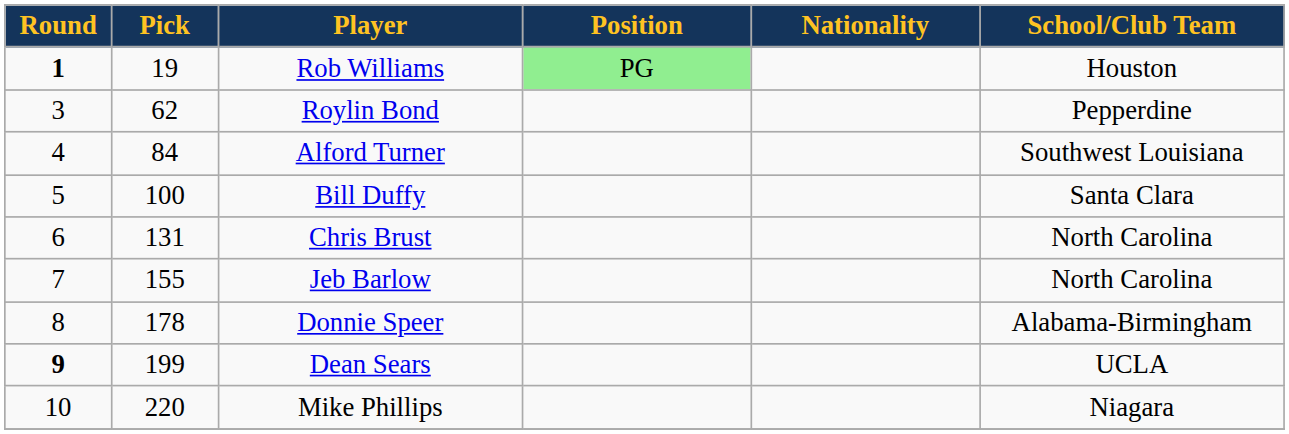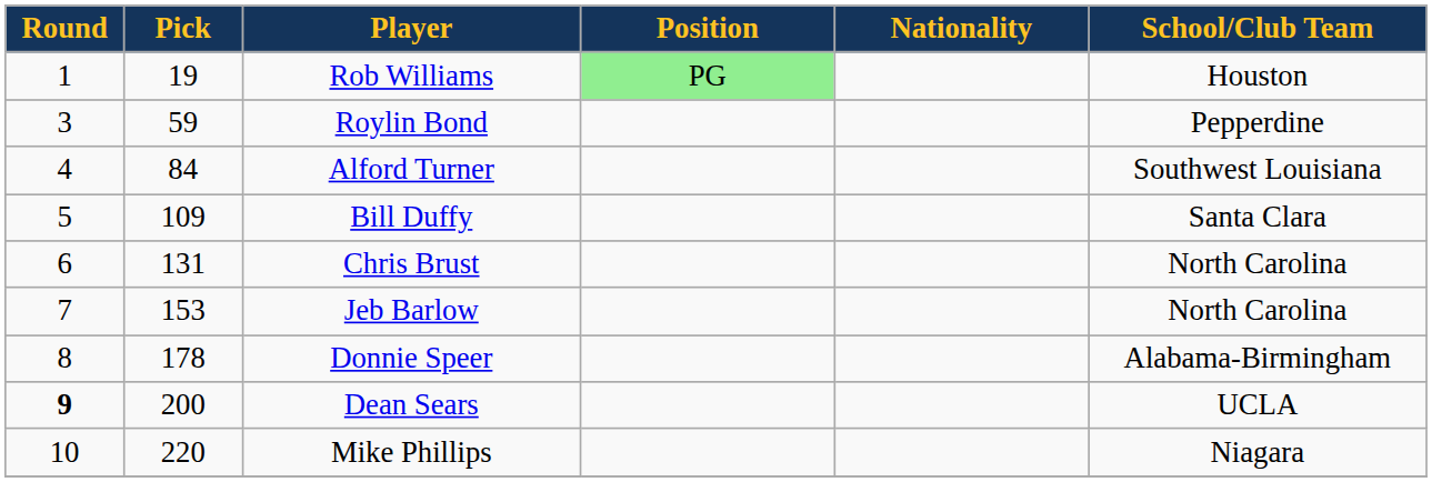 <table class="wikitable sortable sortable">
 <tr>
 <th style="background:#14345B;color:#ffc322;" width="7%">Round</th>
 <th style="background:#14345B;color:#ffc322;" width="7%">Pick</th>
 <th style="background:#14345B;color:#ffc322;" width="20%">Player</th>
 <th style="background:#14345B;color:#ffc322;" width="15%">Position</th>
 <th style="background:#14345B;color:#ffc322;" width="15%">Nationality</th>
 <th style="background:#14345B;color:#ffc322;" width="20%">School/Club Team</th>
 </tr>
 <tr style="text-align: center">
-<td><strong>1</strong></td>
+<td>1</td>
 <td>19</td>
 <td><a href='#'>Rob Williams</a></td>
 <td style="background: lightgreen;">PG</td>
 <td></td>
 <td>Houston</td>
 </tr>
 <tr style="text-align: center">
 <td>3</td>
-<td>62</td>
+<td>59</td>
 <td><a href='#'>Roylin Bond</a></td>
 <td></td>
 <td></td>
 <td>Pepperdine</td>
 </tr>
 <tr style="text-align: center">
 <td>4</td>
 <td>84</td>
 <td><a href='#'>Alford Turner</a></td>
 <td></td>
 <td></td>
 <td>Southwest Louisiana</td>
 </tr>
 <tr style="text-align: center">
 <td>5</td>
-<td>100</td>
+<td>109</td>
 <td><a href='#'>Bill Duffy</a></td>
 <td></td>
 <td></td>
 <td>Santa Clara</td>
 </tr>
 <tr style="text-align: center">
 <td>6</td>
 <td>131</td>
 <td><a href='#'>Chris Brust</a></td>
 <td></td>
 <td></td>
 <td>North Carolina</td>
 </tr>
 <tr style="text-align: center">
 <td>7</td>
-<td>155</td>
+<td>153</td>
 <td><a href='#'>Jeb Barlow</a></td>
 <td></td>
 <td></td>
 <td>North Carolina</td>
 </tr>
 <tr style="text-align: center">
 <td>8</td>
 <td>178</td>
 <td><a href='#'>Donnie Speer</a></td>
 <td></td>
 <td></td>
 <td>Alabama-Birmingham</td>
 </tr>
 <tr style="text-align: center">
 <td><strong>9</strong></td>
-<td>199</td>
+<td>200</td>
 <td><a href='#'>Dean Sears</a></td>
 <td></td>
 <td></td>
 <td>UCLA</td>
 </tr>
 <tr style="text-align: center">
 <td>10</td>
 <td>220</td>
 <td>Mike Phillips</td>
 <td></td>
 <td></td>
 <td>Niagara</td>
 </tr>
 <tr style="text-align: center">
 </tr>
 </table>
